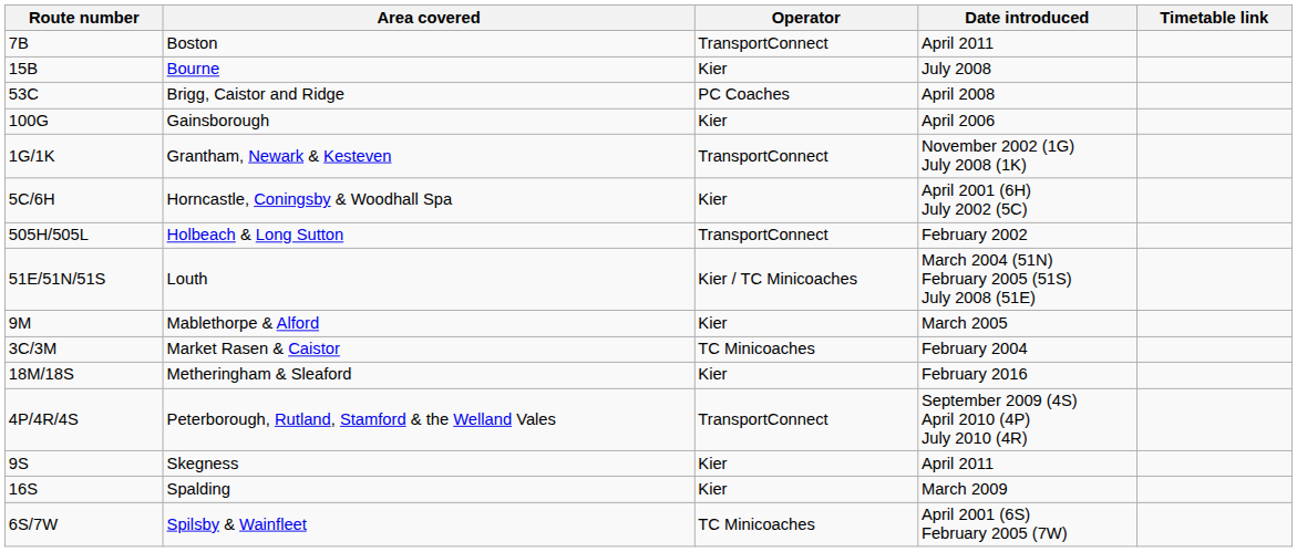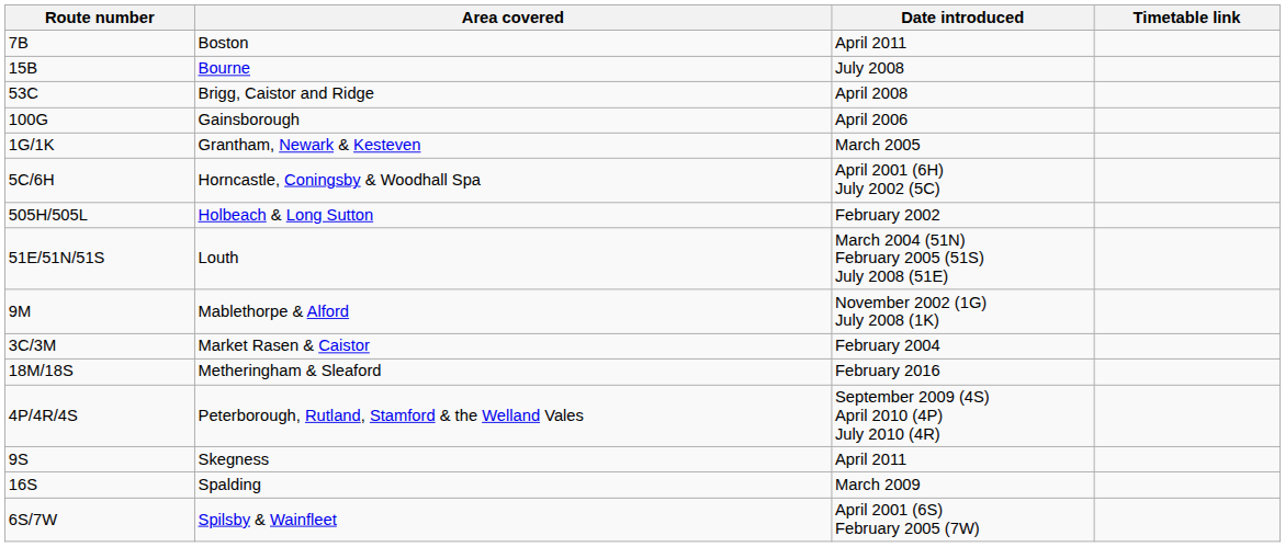 <table class="sortable wikitable" width="100%">
 <tr>
 <th>Route number</th>
 <th>Area covered</th>
-<th>Operator</th>
 <th>Date introduced</th>
 <th>Timetable link</th>
 </tr>
 <tr>
 <td>7B</td>
 <td>Boston</td>
-<td>TransportConnect</td>
 <td>April 2011</td>
 <td></td>
 </tr>
 <tr>
 <td>15B</td>
 <td><a href='#'>Bourne</a></td>
-<td>Kier</td>
 <td>July 2008</td>
 <td></td>
 </tr>
 <tr>
 <td>53C</td>
 <td>Brigg, Caistor and Ridge</td>
-<td>PC Coaches</td>
 <td>April 2008</td>
 <td></td>
 </tr>
 <tr>
 <td>100G</td>
 <td>Gainsborough</td>
-<td>Kier</td>
 <td>April 2006</td>
 <td></td>
 </tr>
 <tr>
 <td>1G/1K</td>
 <td>Grantham, <a href='#'>Newark</a> & <a href='#'>Kesteven</a></td>
-<td>TransportConnect</td>
-<td>November 2002 (1G)<br>July 2008 (1K)</td>
+<td>March 2005</td>
 <td></td>
 </tr>
 <tr>
 <td>5C/6H</td>
 <td>Horncastle, <a href='#'>Coningsby</a> & Woodhall Spa</td>
-<td>Kier</td>
 <td>April 2001 (6H)<br>July 2002 (5C)</td>
 <td></td>
 </tr>
 <tr>
 <td>505H/505L</td>
 <td><a href='#'>Holbeach</a> & <a href='#'>Long Sutton</a></td>
-<td>TransportConnect</td>
 <td>February 2002</td>
 <td></td>
 </tr>
 <tr>
 <td>51E/51N/51S</td>
 <td>Louth</td>
-<td>Kier / TC Minicoaches</td>
 <td>March 2004 (51N)<br>February 2005 (51S)<br>July 2008 (51E)</td>
 <td></td>
 </tr>
 <tr>
 <td>9M</td>
 <td>Mablethorpe & <a href='#'>Alford</a></td>
-<td>Kier</td>
-<td>March 2005</td>
+<td>November 2002 (1G)<br>July 2008 (1K)</td>
 <td></td>
 </tr>
 <tr>
 <td>3C/3M</td>
 <td>Market Rasen & <a href='#'>Caistor</a></td>
-<td>TC Minicoaches</td>
 <td>February 2004</td>
 <td></td>
 </tr>
 <tr>
 <td>18M/18S</td>
 <td>Metheringham & Sleaford</td>
-<td>Kier</td>
 <td>February 2016</td>
 <td></td>
 </tr>
 <tr>
 <td>4P/4R/4S</td>
 <td>Peterborough, <a href='#'>Rutland</a>, <a href='#'>Stamford</a> & the <a href='#'>Welland</a> Vales</td>
-<td>TransportConnect</td>
 <td>September 2009 (4S)<br>April 2010 (4P)<br>July 2010 (4R)</td>
 <td></td>
 </tr>
 <tr>
 <td>9S</td>
 <td>Skegness</td>
-<td>Kier</td>
 <td>April 2011</td>
 <td></td>
 </tr>
 <tr>
 <td>16S</td>
 <td>Spalding</td>
-<td>Kier</td>
 <td>March 2009</td>
 <td></td>
 </tr>
 <tr>
 <td>6S/7W</td>
 <td><a href='#'>Spilsby</a> & <a href='#'>Wainfleet</a></td>
-<td>TC Minicoaches</td>
 <td>April 2001 (6S)<br>February 2005 (7W)</td>
 <td></td>
 </tr>
 </table>
